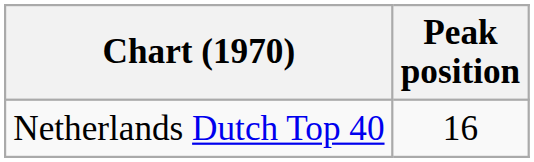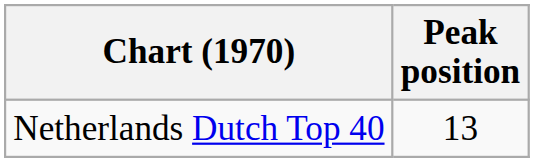 <table class="wikitable sortable">
 <tr>
 <th align="left">Chart (1970)</th>
 <th style="text-align:center;">Peak<br>position</th>
 </tr>
 <tr>
 <td align="left">Netherlands <a href='#'>Dutch Top 40</a></td>
-<td style="text-align:center;">16</td>
+<td style="text-align:center;">13</td>
 </tr>
 </table>
